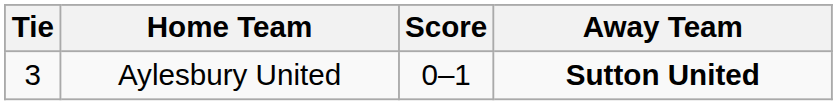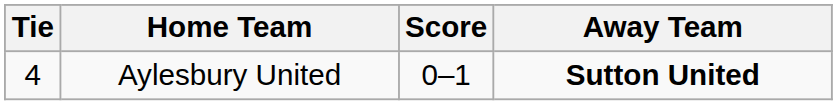 <table class="wikitable" style="text-align:center;">
 <tr>
 <th width=20>Tie</th>
 <th width=175>Home Team</th>
 <th width=20>Score</th>
 <th width=175>Away Team</th>
 </tr>
 <tr>
-<td>3</td>
+<td>4</td>
 <td>Aylesbury United</td>
 <td>0–1</td>
 <td><strong>Sutton United</strong></td>
 </tr>
 </table>
